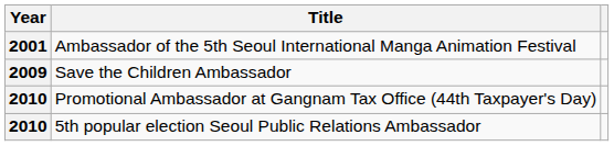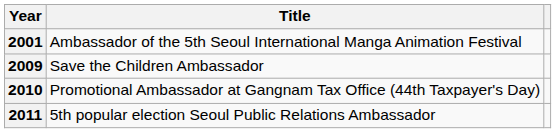 <table class="wikitable plainrowheaders">
 <tr>
 <th scope="col">Year</th>
 <th scope="col">Title</th>
 <th scope="col" class="unsortable"></th>
 </tr>
 <tr>
 <th scope="row">2001</th>
 <td>Ambassador of the 5th Seoul International Manga Animation Festival</td>
 <td></td>
 </tr>
 <tr>
 <th scope="row">2009</th>
 <td>Save the Children Ambassador</td>
 <td></td>
 </tr>
 <tr>
 <th scope="row">2010</th>
 <td>Promotional Ambassador at Gangnam Tax Office (44th Taxpayer's Day)</td>
 <td></td>
 </tr>
 <tr>
-<th scope="row">2010</th>
+<th scope="row">2011</th>
 <td>5th popular election Seoul Public Relations Ambassador</td>
 <td></td>
 </tr>
 </table>
